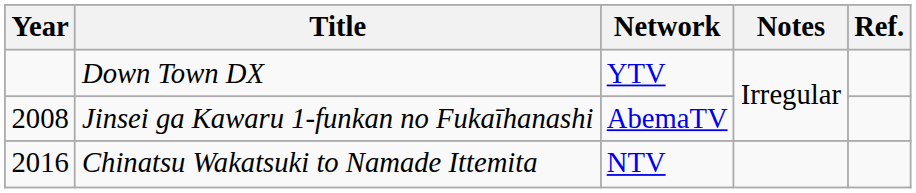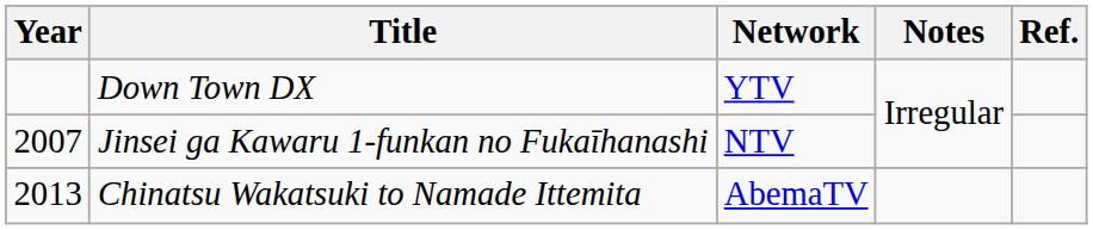 <table class="wikitable">
 <tr>
 <th>Year</th>
 <th>Title</th>
 <th>Network</th>
 <th>Notes</th>
 <th>Ref.</th>
 </tr>
 <tr>
 <td></td>
 <td><em>Down Town DX</em></td>
 <td><a href='#'>YTV</a></td>
 <td rowspan="2">Irregular</td>
 <td></td>
 </tr>
 <tr>
-<td>2008</td>
+<td>2007</td>
 <td><em>Jinsei ga Kawaru 1-funkan no Fukaīhanashi</em></td>
-<td><a href='#'>AbemaTV</a></td>
+<td><a href='#'>NTV</a></td>
 <td></td>
 </tr>
 <tr>
-<td>2016</td>
+<td>2013</td>
 <td><em>Chinatsu Wakatsuki to Namade Ittemita</em></td>
-<td><a href='#'>NTV</a></td>
+<td><a href='#'>AbemaTV</a></td>
 <td></td>
 <td></td>
 </tr>
 </table>
